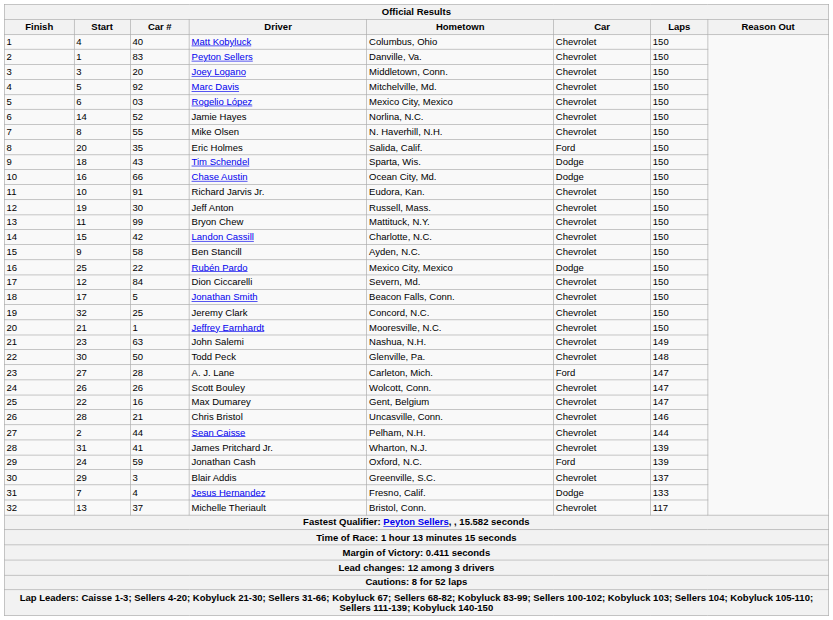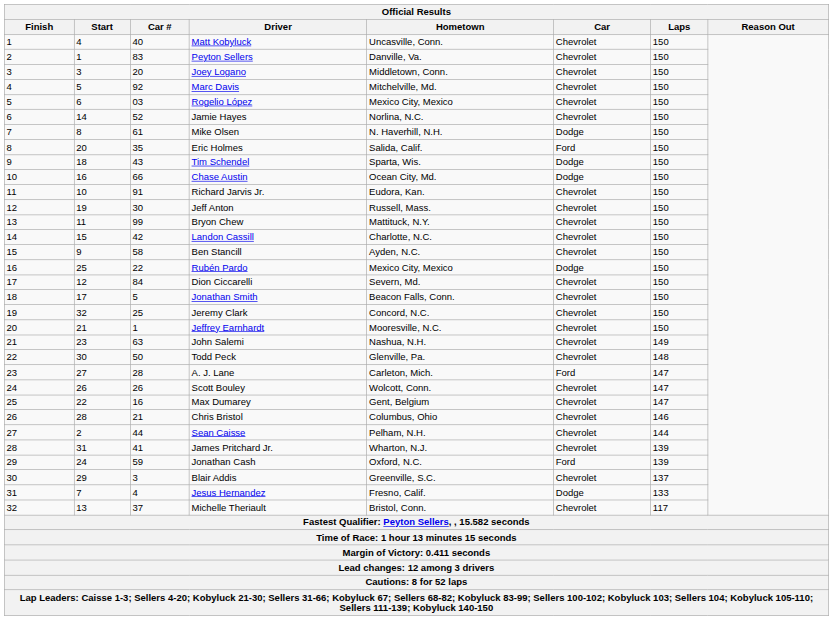 <table class="wikitable" style="font-size: 90%;">
 <tr>
 <th colspan=9>Official Results</th>
 </tr>
 <tr>
 <th>Finish</th>
 <th>Start</th>
 <th>Car #</th>
 <th>Driver</th>
 <th>Hometown</th>
 <th>Car</th>
 <th>Laps</th>
 <th>Reason Out</th>
 </tr>
 <tr>
 <td>1</td>
 <td>4</td>
 <td>40</td>
 <td><a href='#'>Matt Kobyluck</a></td>
-<td>Columbus, Ohio</td>
+<td>Uncasville, Conn.</td>
 <td>Chevrolet</td>
 <td>150</td>
 </tr>
 <tr>
 <td>2</td>
 <td>1</td>
 <td>83</td>
 <td><a href='#'>Peyton Sellers</a></td>
 <td>Danville, Va.</td>
 <td>Chevrolet</td>
 <td>150</td>
 </tr>
 <tr>
 <td>3</td>
 <td>3</td>
 <td>20</td>
 <td><a href='#'>Joey Logano</a></td>
 <td>Middletown, Conn.</td>
 <td>Chevrolet</td>
 <td>150</td>
 </tr>
 <tr>
 <td>4</td>
 <td>5</td>
 <td>92</td>
 <td><a href='#'>Marc Davis</a></td>
 <td>Mitchelville, Md.</td>
 <td>Chevrolet</td>
 <td>150</td>
 </tr>
 <tr>
 <td>5</td>
 <td>6</td>
 <td>03</td>
 <td><a href='#'>Rogelio López</a></td>
 <td>Mexico City, Mexico</td>
 <td>Chevrolet</td>
 <td>150</td>
 </tr>
 <tr>
 <td>6</td>
 <td>14</td>
 <td>52</td>
 <td>Jamie Hayes</td>
 <td>Norlina, N.C.</td>
 <td>Chevrolet</td>
 <td>150</td>
 </tr>
 <tr>
 <td>7</td>
 <td>8</td>
-<td>55</td>
+<td>61</td>
 <td>Mike Olsen</td>
 <td>N. Haverhill, N.H.</td>
-<td>Chevrolet</td>
+<td>Dodge</td>
 <td>150</td>
 </tr>
 <tr>
 <td>8</td>
 <td>20</td>
 <td>35</td>
 <td>Eric Holmes</td>
 <td>Salida, Calif.</td>
 <td>Ford</td>
 <td>150</td>
 </tr>
 <tr>
 <td>9</td>
 <td>18</td>
 <td>43</td>
 <td><a href='#'>Tim Schendel</a></td>
 <td>Sparta, Wis.</td>
 <td>Dodge</td>
 <td>150</td>
 </tr>
 <tr>
 <td>10</td>
 <td>16</td>
 <td>66</td>
 <td><a href='#'>Chase Austin</a></td>
 <td>Ocean City, Md.</td>
 <td>Dodge</td>
 <td>150</td>
 </tr>
 <tr>
 <td>11</td>
 <td>10</td>
 <td>91</td>
 <td>Richard Jarvis Jr.</td>
 <td>Eudora, Kan.</td>
 <td>Chevrolet</td>
 <td>150</td>
 </tr>
 <tr>
 <td>12</td>
 <td>19</td>
 <td>30</td>
 <td>Jeff Anton</td>
 <td>Russell, Mass.</td>
 <td>Chevrolet</td>
 <td>150</td>
 </tr>
 <tr>
 <td>13</td>
 <td>11</td>
 <td>99</td>
 <td>Bryon Chew</td>
 <td>Mattituck, N.Y.</td>
 <td>Chevrolet</td>
 <td>150</td>
 </tr>
 <tr>
 <td>14</td>
 <td>15</td>
 <td>42</td>
 <td><a href='#'>Landon Cassill</a></td>
 <td>Charlotte, N.C.</td>
 <td>Chevrolet</td>
 <td>150</td>
 </tr>
 <tr>
 <td>15</td>
 <td>9</td>
 <td>58</td>
 <td>Ben Stancill</td>
 <td>Ayden, N.C.</td>
 <td>Chevrolet</td>
 <td>150</td>
 </tr>
 <tr>
 <td>16</td>
 <td>25</td>
 <td>22</td>
 <td><a href='#'>Rubén Pardo</a></td>
 <td>Mexico City, Mexico</td>
 <td>Dodge</td>
 <td>150</td>
 </tr>
 <tr>
 <td>17</td>
 <td>12</td>
 <td>84</td>
 <td>Dion Ciccarelli</td>
 <td>Severn, Md.</td>
 <td>Chevrolet</td>
 <td>150</td>
 </tr>
 <tr>
 <td>18</td>
 <td>17</td>
 <td>5</td>
 <td><a href='#'>Jonathan Smith</a></td>
 <td>Beacon Falls, Conn.</td>
 <td>Chevrolet</td>
 <td>150</td>
 </tr>
 <tr>
 <td>19</td>
 <td>32</td>
 <td>25</td>
 <td>Jeremy Clark</td>
 <td>Concord, N.C.</td>
 <td>Chevrolet</td>
 <td>150</td>
 </tr>
 <tr>
 <td>20</td>
 <td>21</td>
 <td>1</td>
 <td><a href='#'>Jeffrey Earnhardt</a></td>
 <td>Mooresville, N.C.</td>
 <td>Chevrolet</td>
 <td>150</td>
 </tr>
 <tr>
 <td>21</td>
 <td>23</td>
 <td>63</td>
 <td>John Salemi</td>
 <td>Nashua, N.H.</td>
 <td>Chevrolet</td>
 <td>149</td>
 </tr>
 <tr>
 <td>22</td>
 <td>30</td>
 <td>50</td>
 <td>Todd Peck</td>
 <td>Glenville, Pa.</td>
 <td>Chevrolet</td>
 <td>148</td>
 </tr>
 <tr>
 <td>23</td>
 <td>27</td>
 <td>28</td>
 <td>A. J. Lane</td>
 <td>Carleton, Mich.</td>
 <td>Ford</td>
 <td>147</td>
 </tr>
 <tr>
 <td>24</td>
 <td>26</td>
 <td>26</td>
 <td>Scott Bouley</td>
 <td>Wolcott, Conn.</td>
 <td>Chevrolet</td>
 <td>147</td>
 </tr>
 <tr>
 <td>25</td>
 <td>22</td>
 <td>16</td>
 <td>Max Dumarey</td>
 <td>Gent, Belgium</td>
 <td>Chevrolet</td>
 <td>147</td>
 </tr>
 <tr>
 <td>26</td>
 <td>28</td>
 <td>21</td>
 <td>Chris Bristol</td>
-<td>Uncasville, Conn.</td>
+<td>Columbus, Ohio</td>
 <td>Chevrolet</td>
 <td>146</td>
 </tr>
 <tr>
 <td>27</td>
 <td>2</td>
 <td>44</td>
 <td><a href='#'>Sean Caisse</a></td>
 <td>Pelham, N.H.</td>
 <td>Chevrolet</td>
 <td>144</td>
 </tr>
 <tr>
 <td>28</td>
 <td>31</td>
 <td>41</td>
 <td>James Pritchard Jr.</td>
 <td>Wharton, N.J.</td>
 <td>Chevrolet</td>
 <td>139</td>
 </tr>
 <tr>
 <td>29</td>
 <td>24</td>
 <td>59</td>
 <td>Jonathan Cash</td>
 <td>Oxford, N.C.</td>
 <td>Ford</td>
 <td>139</td>
 </tr>
 <tr>
 <td>30</td>
 <td>29</td>
 <td>3</td>
 <td>Blair Addis</td>
 <td>Greenville, S.C.</td>
 <td>Chevrolet</td>
 <td>137</td>
 </tr>
 <tr>
 <td>31</td>
 <td>7</td>
 <td>4</td>
 <td><a href='#'>Jesus Hernandez</a></td>
 <td>Fresno, Calif.</td>
 <td>Dodge</td>
 <td>133</td>
 </tr>
 <tr>
 <td>32</td>
 <td>13</td>
 <td>37</td>
 <td>Michelle Theriault</td>
 <td>Bristol, Conn.</td>
 <td>Chevrolet</td>
 <td>117</td>
 </tr>
 <tr>
 <th colspan=9>Fastest Qualifier: <a href='#'>Peyton Sellers</a>, , 15.582 seconds</th>
 </tr>
 <tr>
 <th colspan=9>Time of Race: 1 hour 13 minutes 15 seconds</th>
 </tr>
 <tr>
 <th colspan=9>Margin of Victory: 0.411 seconds</th>
 </tr>
 <tr>
 <th colspan=9>Lead changes: 12 among 3 drivers</th>
 </tr>
 <tr>
 <th colspan=9>Cautions: 8 for 52 laps</th>
 </tr>
 <tr>
 <th colspan=9>Lap Leaders: Caisse 1-3; Sellers 4-20; Kobyluck 21-30; Sellers 31-66; Kobyluck 67; Sellers 68-82; Kobyluck 83-99; Sellers 100-102; Kobyluck 103; Sellers 104; Kobyluck 105-110; Sellers 111-139; Kobyluck 140-150</th>
 </tr>
 </table>
